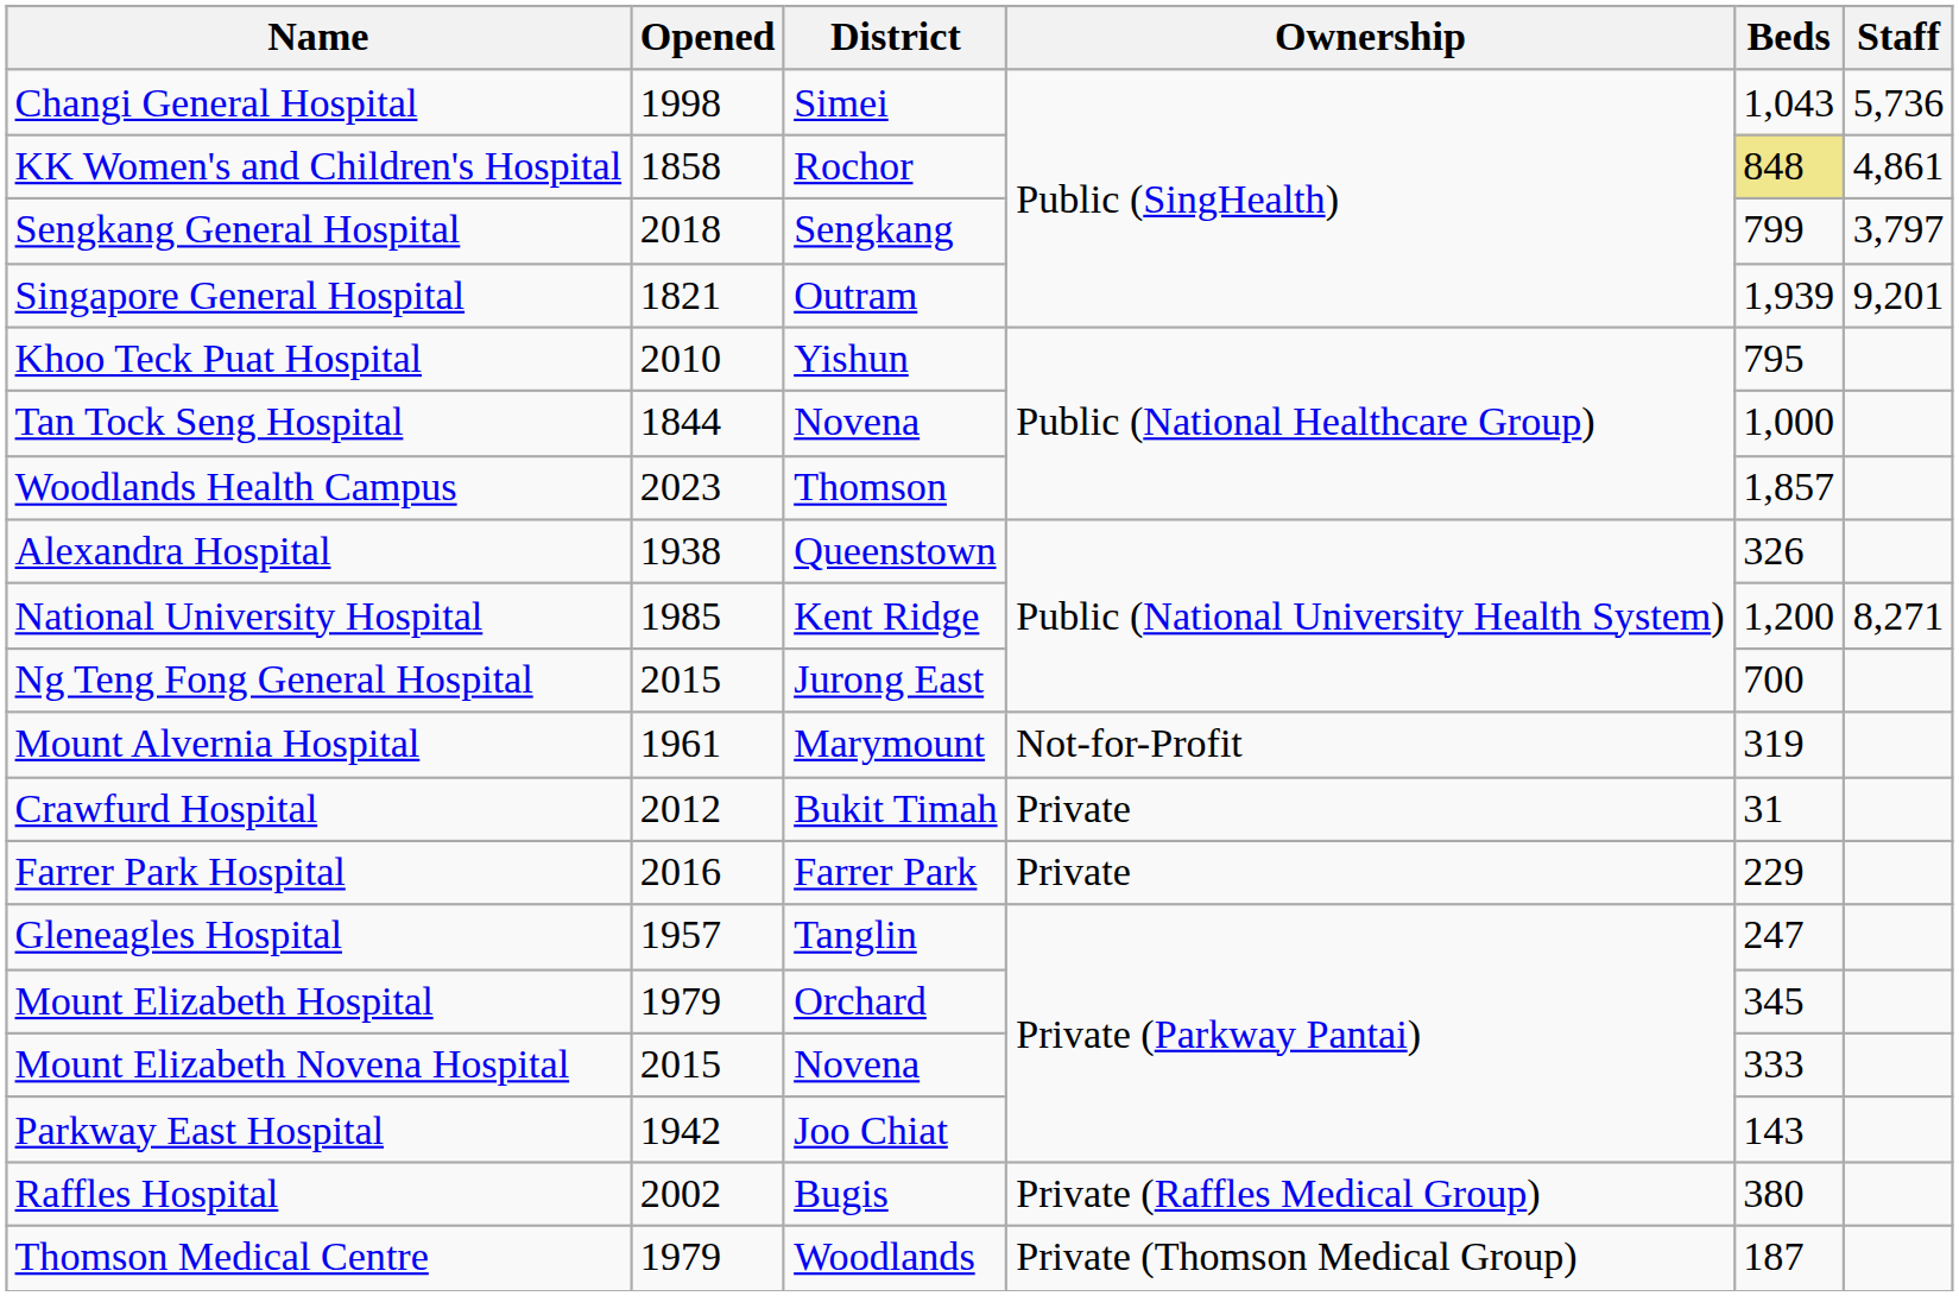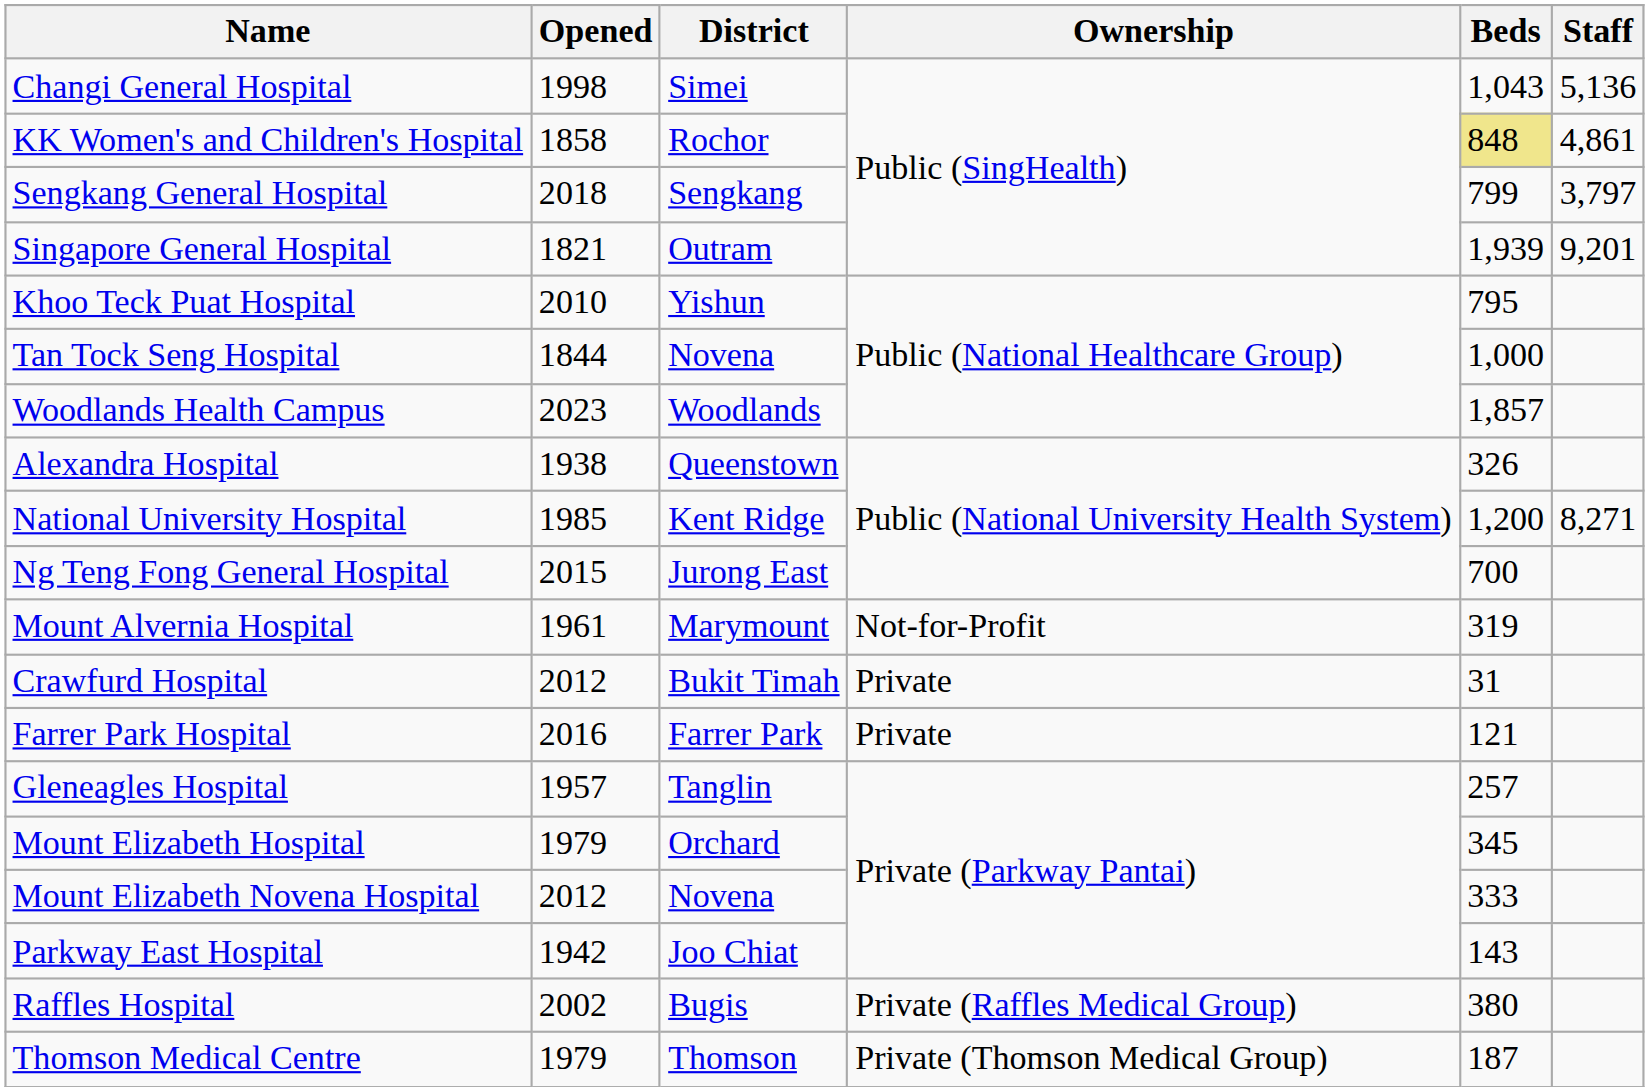 <table class="wikitable sortable" style="margin-left: auto; margin-right: auto; border: none;">
 <tr>
 <th>Name</th>
 <th>Opened</th>
 <th>District</th>
 <th>Ownership</th>
 <th>Beds</th>
 <th>Staff</th>
 </tr>
 <tr>
 <td><a href='#'>Changi General Hospital</a></td>
 <td>1998</td>
 <td><a href='#'>Simei</a></td>
 <td rowspan="4">Public (<a href='#'>SingHealth</a>)</td>
 <td>1,043</td>
-<td>5,736</td>
+<td>5,136</td>
 </tr>
 <tr>
 <td><a href='#'>KK Women's and Children's Hospital</a></td>
 <td>1858</td>
 <td><a href='#'>Rochor</a></td>
 <td style="background: khaki;">848</td>
 <td>4,861</td>
 </tr>
 <tr>
 <td><a href='#'>Sengkang General Hospital</a></td>
 <td>2018</td>
 <td><a href='#'>Sengkang</a></td>
 <td>799</td>
 <td>3,797</td>
 </tr>
 <tr>
 <td><a href='#'>Singapore General Hospital</a></td>
 <td>1821</td>
 <td><a href='#'>Outram</a></td>
 <td>1,939</td>
 <td>9,201</td>
 </tr>
 <tr>
 <td><a href='#'>Khoo Teck Puat Hospital</a></td>
 <td>2010</td>
 <td><a href='#'>Yishun</a></td>
 <td rowspan="3">Public (<a href='#'>National Healthcare Group</a>)</td>
 <td>795</td>
 <td></td>
 </tr>
 <tr>
 <td><a href='#'>Tan Tock Seng Hospital</a></td>
 <td>1844</td>
 <td><a href='#'>Novena</a></td>
 <td>1,000</td>
 <td></td>
 </tr>
 <tr>
 <td><a href='#'>Woodlands Health Campus</a></td>
 <td>2023</td>
-<td><a href='#'>Thomson</a></td>
+<td><a href='#'>Woodlands</a></td>
 <td>1,857</td>
 <td></td>
 </tr>
 <tr>
 <td><a href='#'>Alexandra Hospital</a></td>
 <td>1938</td>
 <td><a href='#'>Queenstown</a></td>
 <td rowspan="3">Public (<a href='#'>National University Health System</a>)</td>
 <td>326</td>
 <td></td>
 </tr>
 <tr>
 <td><a href='#'>National University Hospital</a></td>
 <td>1985</td>
 <td><a href='#'>Kent Ridge</a></td>
 <td>1,200</td>
 <td>8,271</td>
 </tr>
 <tr>
 <td><a href='#'>Ng Teng Fong General Hospital</a></td>
 <td>2015</td>
 <td><a href='#'>Jurong East</a></td>
 <td>700</td>
 <td></td>
 </tr>
 <tr>
 <td><a href='#'>Mount Alvernia Hospital</a></td>
 <td>1961</td>
 <td><a href='#'>Marymount</a></td>
 <td>Not-for-Profit</td>
 <td>319</td>
 <td></td>
 </tr>
 <tr>
 <td><a href='#'>Crawfurd Hospital</a></td>
 <td>2012</td>
 <td><a href='#'>Bukit Timah</a></td>
 <td>Private</td>
 <td colspan="1">31</td>
 <td></td>
 </tr>
 <tr>
 <td><a href='#'>Farrer Park Hospital</a></td>
 <td>2016</td>
 <td><a href='#'>Farrer Park</a></td>
 <td>Private</td>
-<td>229</td>
+<td>121</td>
 <td></td>
 </tr>
 <tr>
 <td><a href='#'>Gleneagles Hospital</a></td>
 <td>1957</td>
 <td><a href='#'>Tanglin</a></td>
 <td rowspan="4">Private (<a href='#'>Parkway Pantai</a>)</td>
-<td>247</td>
+<td>257</td>
 <td></td>
 </tr>
 <tr>
 <td><a href='#'>Mount Elizabeth Hospital</a></td>
 <td>1979</td>
 <td><a href='#'>Orchard</a></td>
 <td>345</td>
 <td></td>
 </tr>
 <tr>
 <td><a href='#'>Mount Elizabeth Novena Hospital</a></td>
-<td>2015</td>
+<td>2012</td>
 <td><a href='#'>Novena</a></td>
 <td>333</td>
 <td></td>
 </tr>
 <tr>
 <td><a href='#'>Parkway East Hospital</a></td>
 <td>1942</td>
 <td><a href='#'>Joo Chiat</a></td>
 <td>143</td>
 <td></td>
 </tr>
 <tr>
 <td><a href='#'>Raffles Hospital</a></td>
 <td>2002</td>
 <td><a href='#'>Bugis</a></td>
 <td>Private (<a href='#'>Raffles Medical Group</a>)</td>
 <td>380</td>
 <td></td>
 </tr>
 <tr>
 <td><a href='#'>Thomson Medical Centre</a></td>
 <td>1979</td>
-<td><a href='#'>Woodlands</a></td>
+<td><a href='#'>Thomson</a></td>
 <td>Private (Thomson Medical Group)</td>
 <td>187</td>
 <td></td>
 </tr>
 </table>
